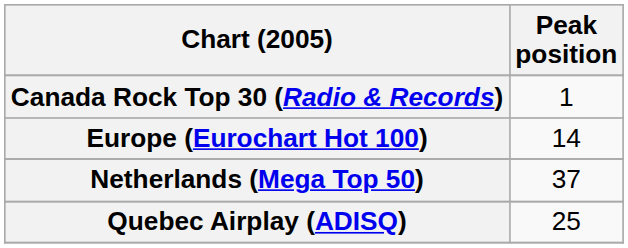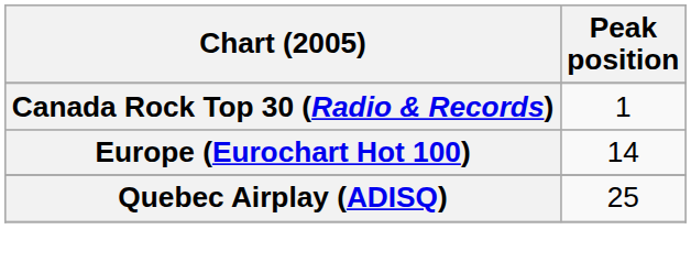 <table class="wikitable sortable plainrowheaders" style="text-align:center">
 <tr>
 <th scope="col">Chart (2005)</th>
 <th scope="col">Peak<br>position</th>
 </tr>
 <tr>
 </tr>
 <tr>
 </tr>
 <tr>
 </tr>
 <tr>
 <th scope="row">Canada Rock Top 30 (<em><a href='#'>Radio & Records</a></em>)</th>
 <td>1</td>
 </tr>
 <tr>
 <th scope="row">Europe (<a href='#'>Eurochart Hot 100</a>)</th>
 <td>14</td>
 </tr>
 <tr>
 </tr>
 <tr>
 </tr>
 <tr>
-</tr>
-<tr>
-<th scope="row">Netherlands (<a href='#'>Mega Top 50</a>)</th>
-<td>37</td>
 </tr>
 <tr>
 </tr>
 <tr>
 </tr>
 <tr>
 </tr>
 <tr>
 <th scope="row">Quebec Airplay (<a href='#'>ADISQ</a>)</th>
 <td>25</td>
 </tr>
 <tr>
 </tr>
 <tr>
 </tr>
 <tr>
 </tr>
 <tr>
 </tr>
 <tr>
 </tr>
 <tr>
 </tr>
 <tr>
 </tr>
 <tr>
 </tr>
 </table>
